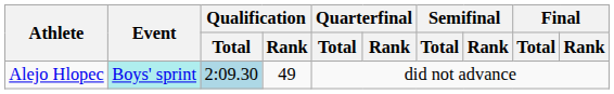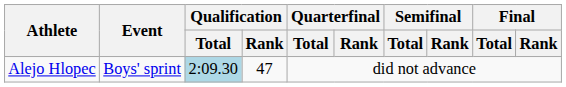 <table class="wikitable">
 <tr>
 <th rowspan="2">Athlete</th>
 <th rowspan="2">Event</th>
 <th colspan="2">Qualification</th>
 <th colspan="2">Quarterfinal</th>
 <th colspan="2">Semifinal</th>
 <th colspan="2">Final</th>
 </tr>
 <tr>
 <th>Total</th>
 <th>Rank</th>
 <th>Total</th>
 <th>Rank</th>
 <th>Total</th>
 <th>Rank</th>
 <th>Total</th>
 <th>Rank</th>
 </tr>
 <tr>
 <td><a href='#'>Alejo Hlopec</a></td>
-<td style="background: paleturquoise;"><a href='#'>Boys' sprint</a></td>
+<td><a href='#'>Boys' sprint</a></td>
 <td align="center" style="background: lightblue;">2:09.30</td>
-<td align="center">49</td>
+<td align="center">47</td>
 <td align="center" colspan=6>did not advance</td>
 </tr>
 </table>
